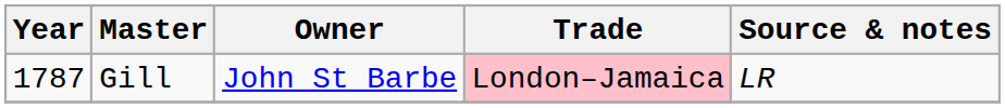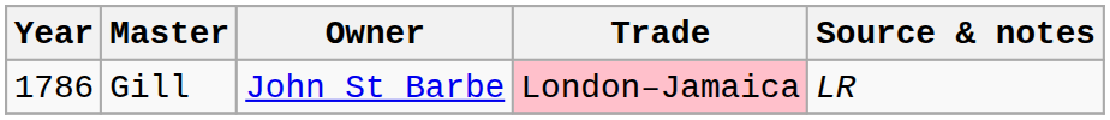 <table class=" wikitable">
 <tr>
 <th>Year</th>
 <th>Master</th>
 <th>Owner</th>
 <th>Trade</th>
 <th>Source & notes</th>
 </tr>
 <tr>
-<td>1787</td>
+<td>1786</td>
 <td>Gill</td>
 <td><a href='#'>John St Barbe</a></td>
 <td style="background: pink;">London–Jamaica</td>
 <td><em>LR</em></td>
 </tr>
 <tr>
 </tr>
 </table>
